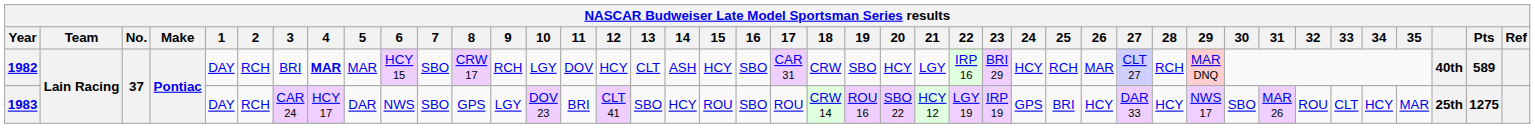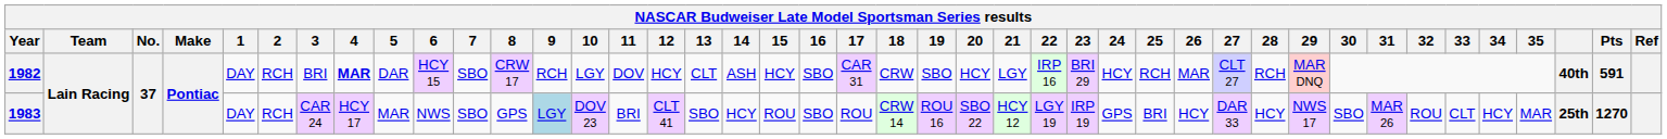 <table class="wikitable" style="text-align:center; font-size:75%">
 <tr>
 <th colspan=42><a href='#'>NASCAR Budweiser Late Model Sportsman Series</a> results</th>
 </tr>
 <tr>
 <th>Year</th>
 <th>Team</th>
 <th>No.</th>
 <th>Make</th>
 <th>1</th>
 <th>2</th>
 <th>3</th>
 <th>4</th>
 <th>5</th>
 <th>6</th>
 <th>7</th>
 <th>8</th>
 <th>9</th>
 <th>10</th>
 <th>11</th>
 <th>12</th>
 <th>13</th>
 <th>14</th>
 <th>15</th>
 <th>16</th>
 <th>17</th>
 <th>18</th>
 <th>19</th>
 <th>20</th>
 <th>21</th>
 <th>22</th>
 <th>23</th>
 <th>24</th>
 <th>25</th>
 <th>26</th>
 <th>27</th>
 <th>28</th>
 <th>29</th>
 <th>30</th>
 <th>31</th>
 <th>32</th>
 <th>33</th>
 <th>34</th>
 <th>35</th>
 <th></th>
 <th>Pts</th>
 <th>Ref</th>
 </tr>
 <tr>
 <th><a href='#'>1982</a></th>
 <th rowspan=2>Lain Racing</th>
 <th rowspan=2>37</th>
 <th rowspan=2><a href='#'>Pontiac</a></th>
 <td><a href='#'>DAY</a></td>
 <td><a href='#'>RCH</a></td>
 <td><a href='#'>BRI</a></td>
 <td><strong><a href='#'>MAR</a></strong></td>
-<td><a href='#'>MAR</a></td>
+<td><a href='#'>DAR</a></td>
 <td style="background:#EFCFFF;"><a href='#'>HCY</a><br><small>15</small></td>
 <td><a href='#'>SBO</a></td>
 <td style="background:#EFCFFF;"><a href='#'>CRW</a><br><small>17</small></td>
 <td><a href='#'>RCH</a></td>
 <td><a href='#'>LGY</a></td>
 <td><a href='#'>DOV</a></td>
 <td><a href='#'>HCY</a></td>
 <td><a href='#'>CLT</a></td>
 <td><a href='#'>ASH</a></td>
 <td><a href='#'>HCY</a></td>
 <td><a href='#'>SBO</a></td>
 <td style="background:#EFCFFF;"><a href='#'>CAR</a><br><small>31</small></td>
 <td><a href='#'>CRW</a></td>
 <td><a href='#'>SBO</a></td>
 <td><a href='#'>HCY</a></td>
 <td><a href='#'>LGY</a></td>
 <td style="background:#DFFFDF;"><a href='#'>IRP</a><br><small>16</small></td>
 <td style="background:#EFCFFF;"><a href='#'>BRI</a><br><small>29</small></td>
 <td><a href='#'>HCY</a></td>
 <td><a href='#'>RCH</a></td>
 <td><a href='#'>MAR</a></td>
 <td style="background:#CFCFFF;"><a href='#'>CLT</a><br><small>27</small></td>
 <td><a href='#'>RCH</a></td>
 <td style="background:#FFCFCF;"><a href='#'>MAR</a><br><small>DNQ</small></td>
 <td colspan=6></td>
 <th>40th</th>
-<th>589</th>
+<th>591</th>
 <th></th>
 </tr>
 <tr>
 <th><a href='#'>1983</a></th>
 <td><a href='#'>DAY</a></td>
 <td><a href='#'>RCH</a></td>
 <td style="background:#EFCFFF;"><a href='#'>CAR</a><br><small>24</small></td>
 <td style="background:#EFCFFF;"><a href='#'>HCY</a><br><small>17</small></td>
-<td><a href='#'>DAR</a></td>
+<td><a href='#'>MAR</a></td>
 <td><a href='#'>NWS</a></td>
 <td><a href='#'>SBO</a></td>
 <td><a href='#'>GPS</a></td>
-<td><a href='#'>LGY</a></td>
+<td style="background: lightblue;"><a href='#'>LGY</a></td>
 <td style="background:#EFCFFF;"><a href='#'>DOV</a><br><small>23</small></td>
 <td><a href='#'>BRI</a></td>
 <td style="background:#EFCFFF;"><a href='#'>CLT</a><br><small>41</small></td>
 <td><a href='#'>SBO</a></td>
 <td><a href='#'>HCY</a></td>
 <td><a href='#'>ROU</a></td>
 <td><a href='#'>SBO</a></td>
 <td><a href='#'>ROU</a></td>
 <td style="background:#DFFFDF;"><a href='#'>CRW</a><br><small>14</small></td>
 <td style="background:#EFCFFF;"><a href='#'>ROU</a><br><small>16</small></td>
 <td style="background:#EFCFFF;"><a href='#'>SBO</a><br><small>22</small></td>
 <td style="background:#DFFFDF;"><a href='#'>HCY</a><br><small>12</small></td>
 <td style="background:#EFCFFF;"><a href='#'>LGY</a><br><small>19</small></td>
 <td style="background:#EFCFFF;"><a href='#'>IRP</a><br><small>19</small></td>
 <td><a href='#'>GPS</a></td>
 <td><a href='#'>BRI</a></td>
 <td><a href='#'>HCY</a></td>
 <td style="background:#EFCFFF;"><a href='#'>DAR</a><br><small>33</small></td>
 <td><a href='#'>HCY</a></td>
 <td style="background:#EFCFFF;"><a href='#'>NWS</a><br><small>17</small></td>
 <td><a href='#'>SBO</a></td>
 <td style="background:#EFCFFF;"><a href='#'>MAR</a><br><small>26</small></td>
 <td><a href='#'>ROU</a></td>
 <td><a href='#'>CLT</a></td>
 <td><a href='#'>HCY</a></td>
 <td><a href='#'>MAR</a></td>
 <th>25th</th>
-<th>1275</th>
+<th>1270</th>
 <th></th>
 </tr>
 </table>
